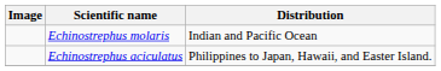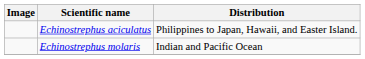 <table class="wikitable">
 <tr>
 <th>Image</th>
 <th>Scientific name</th>
 <th>Distribution</th>
 </tr>
 <tr>
 <td></td>
+<td><em><a href='#'>Echinostrephus aciculatus</a></em> </td>
+<td>Philippines to Japan, Hawaii, and Easter Island.</td>
+</tr>
+<tr>
+<td></td>
 <td><em><a href='#'>Echinostrephus molaris</a></em> </td>
 <td>Indian and Pacific Ocean</td>
 </tr>
 <tr>
-<td></td>
-<td><em><a href='#'>Echinostrephus aciculatus</a></em> </td>
-<td>Philippines to Japan, Hawaii, and Easter Island.</td>
-</tr>
-<tr>
 </tr>
 </table>
